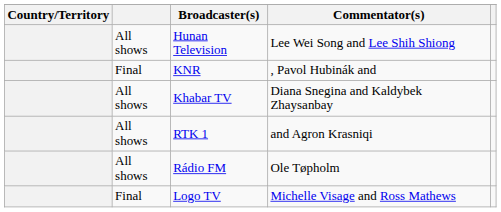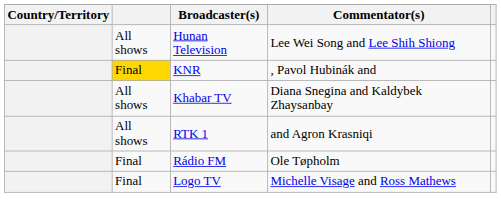 <table class="wikitable plainrowheaders">
 <tr>
 </tr>
 <tr>
 <th scope="col">Country/Territory</th>
 <th scope="col"></th>
 <th scope="col">Broadcaster(s)</th>
 <th scope="col">Commentator(s)</th>
 <th scope="col"></th>
 </tr>
 <tr>
 <th scope="row"></th>
 <td>All shows</td>
 <td><a href='#'>Hunan Television</a></td>
 <td>Lee Wei Song and <a href='#'>Lee Shih Shiong</a></td>
 <td></td>
 </tr>
 <tr>
 <th scope="row"></th>
-<td>Final</td>
+<td style="background: gold;">Final</td>
 <td><a href='#'>KNR</a></td>
 <td>, Pavol Hubinák and </td>
 <td></td>
 </tr>
 <tr>
 <th scope="row"></th>
 <td>All shows</td>
 <td><a href='#'>Khabar TV</a></td>
 <td>Diana Snegina and Kaldybek Zhaysanbay</td>
 <td></td>
 </tr>
 <tr>
 <th scope="row"></th>
 <td>All shows</td>
 <td><a href='#'>RTK 1</a></td>
 <td> and Agron Krasniqi</td>
 <td></td>
 </tr>
 <tr>
 <th scope="row"></th>
-<td>All shows</td>
+<td>Final</td>
 <td><a href='#'>Rádio FM</a></td>
 <td>Ole Tøpholm</td>
 <td></td>
 </tr>
 <tr>
 <th scope="row"></th>
 <td>Final</td>
 <td><a href='#'>Logo TV</a></td>
 <td><a href='#'>Michelle Visage</a> and <a href='#'>Ross Mathews</a></td>
 <td></td>
 </tr>
 </table>
